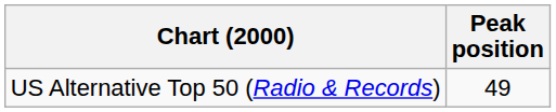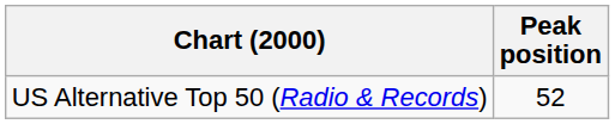 <table class="wikitable">
 <tr>
 <th>Chart (2000)</th>
 <th>Peak<br>position</th>
 </tr>
 <tr>
 <td>US Alternative Top 50 (<em><a href='#'>Radio & Records</a></em>)</td>
-<td style="text-align:center;">49</td>
+<td style="text-align:center;">52</td>
 </tr>
 </table>
